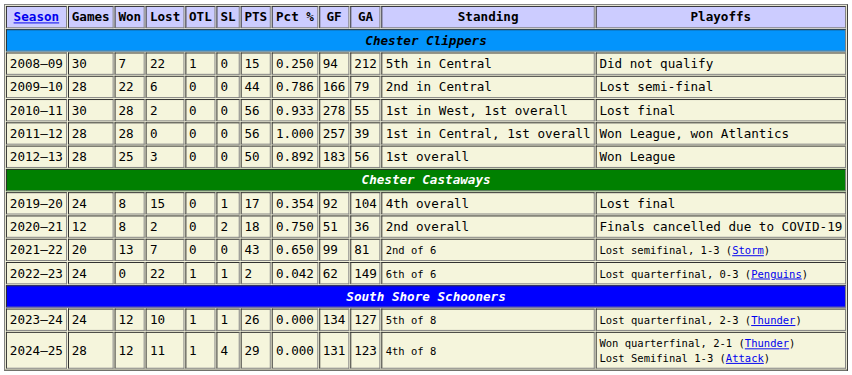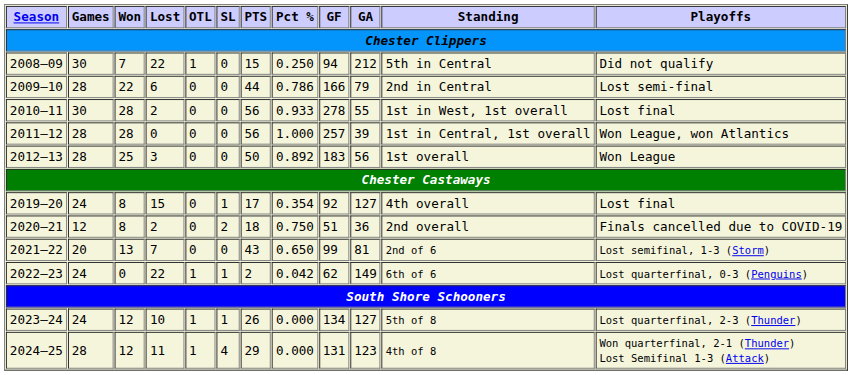 <table border="1" cellpadding="3" cellspacing="1" bgcolor=beige   ="text-align: center; border: 1px #aaaaaa solid; border-collapse: collapse;">
 <tr bgcolor="#ccccff">
 <th><a href='#'>Season</a></th>
 <th>Games</th>
 <th>Won</th>
 <th>Lost</th>
 <th>OTL</th>
 <th>SL</th>
 <th>PTS</th>
 <th>Pct %</th>
 <th>GF</th>
 <th>GA</th>
 <th>Standing</th>
 <th>Playoffs</th>
 </tr>
 <tr align="center" bgcolor="#0394fc">
 <td colspan="12"><strong><em>Chester Clippers</em></strong></td>
 </tr>
 <tr>
 <td>2008–09</td>
 <td>30</td>
 <td>7</td>
 <td>22</td>
 <td>1</td>
 <td>0</td>
 <td>15</td>
 <td>0.250</td>
 <td>94</td>
 <td>212</td>
 <td>5th in Central</td>
 <td>Did not qualify</td>
 </tr>
 <tr>
 <td>2009–10</td>
 <td>28</td>
 <td>22</td>
 <td>6</td>
 <td>0</td>
 <td>0</td>
 <td>44</td>
 <td>0.786</td>
 <td>166</td>
 <td>79</td>
 <td>2nd in Central</td>
 <td>Lost semi-final</td>
 </tr>
 <tr>
 <td>2010–11</td>
 <td>30</td>
 <td>28</td>
 <td>2</td>
 <td>0</td>
 <td>0</td>
 <td>56</td>
 <td>0.933</td>
 <td>278</td>
 <td>55</td>
 <td>1st in West, 1st overall</td>
 <td>Lost final</td>
 </tr>
 <tr>
 <td>2011–12</td>
 <td>28</td>
 <td>28</td>
 <td>0</td>
 <td>0</td>
 <td>0</td>
 <td>56</td>
 <td>1.000</td>
 <td>257</td>
 <td>39</td>
 <td>1st in Central, 1st overall</td>
 <td>Won League, won Atlantics</td>
 </tr>
 <tr>
 <td>2012–13</td>
 <td>28</td>
 <td>25</td>
 <td>3</td>
 <td>0</td>
 <td>0</td>
 <td>50</td>
 <td>0.892</td>
 <td>183</td>
 <td>56</td>
 <td>1st overall</td>
 <td>Won League</td>
 </tr>
 <tr align="center" bgcolor="green" style="color: white">
 <td colspan="12"><strong><em>Chester Castaways</em></strong></td>
 </tr>
 <tr>
 <td>2019–20</td>
 <td>24</td>
 <td>8</td>
 <td>15</td>
 <td>0</td>
 <td>1</td>
 <td>17</td>
 <td>0.354</td>
 <td>92</td>
-<td>104</td>
+<td>127</td>
 <td>4th overall</td>
 <td>Lost final</td>
 </tr>
 <tr>
 <td>2020–21</td>
 <td>12</td>
 <td>8</td>
 <td>2</td>
 <td>0</td>
 <td>2</td>
 <td>18</td>
 <td>0.750</td>
 <td>51</td>
 <td>36</td>
 <td>2nd overall</td>
 <td>Finals cancelled due to COVID-19</td>
 </tr>
 <tr>
 <td>2021–22</td>
 <td>20</td>
 <td>13</td>
 <td>7</td>
 <td>0</td>
 <td>0</td>
 <td>43</td>
 <td>0.650</td>
 <td>99</td>
 <td>81</td>
 <td><small>2nd of 6</small></td>
 <td><small>Lost semifinal, 1-3 (<a href='#'>Storm</a>)</small></td>
 </tr>
 <tr>
 <td>2022–23</td>
 <td>24</td>
 <td>0</td>
 <td>22</td>
 <td>1</td>
 <td>1</td>
 <td>2</td>
 <td>0.042</td>
 <td>62</td>
 <td>149</td>
 <td><small>6th of 6</small></td>
 <td><small>Lost quarterfinal, 0-3 (<a href='#'>Penguins</a>)</small></td>
 </tr>
 <tr align="center" bgcolor="blue" style="color: white">
 <td colspan="12"><strong><em>South Shore Schooners</em></strong></td>
 </tr>
 <tr>
 <td>2023–24</td>
 <td>24</td>
 <td>12</td>
 <td>10</td>
 <td>1</td>
 <td>1</td>
 <td>26</td>
 <td>0.000</td>
 <td>134</td>
 <td>127</td>
 <td><small>5th of 8</small></td>
 <td><small>Lost quarterfinal, 2-3 (<a href='#'>Thunder</a>)</small></td>
 </tr>
 <tr>
 <td>2024–25</td>
 <td>28</td>
 <td>12</td>
 <td>11</td>
 <td>1</td>
 <td>4</td>
 <td>29</td>
 <td>0.000</td>
 <td>131</td>
 <td>123</td>
 <td><small>4th of 8</small></td>
 <td><small>Won quarterfinal, 2-1 (<a href='#'>Thunder</a>)<br>Lost Semifinal 1-3 (<a href='#'>Attack</a>)</small></td>
 </tr>
 </table>
